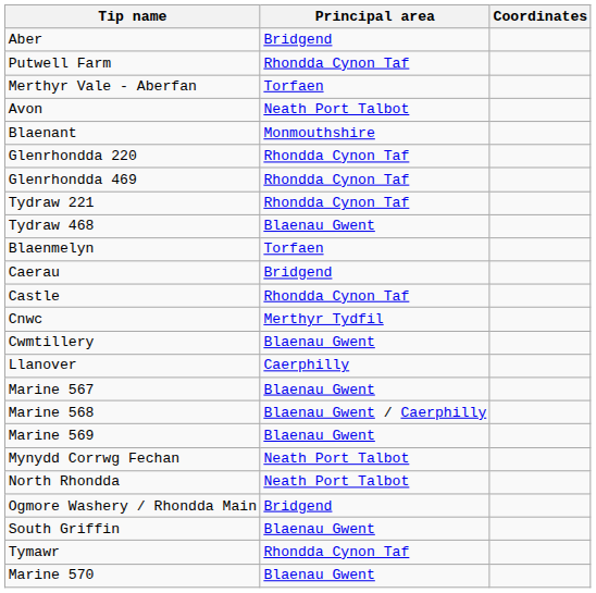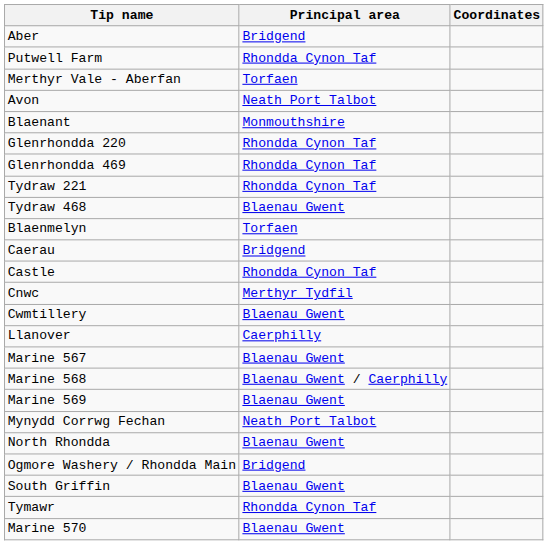 <table class="wikitable sortable">
 <tr>
 <th>Tip name</th>
 <th>Principal area</th>
 <th>Coordinates</th>
 </tr>
 <tr>
 <td>Aber</td>
 <td><a href='#'>Bridgend</a></td>
 <td></td>
 </tr>
 <tr>
 <td>Putwell Farm</td>
 <td><a href='#'>Rhondda Cynon Taf</a></td>
 <td></td>
 </tr>
 <tr>
 <td>Merthyr Vale - Aberfan</td>
 <td><a href='#'>Torfaen</a></td>
 <td></td>
 </tr>
 <tr>
 <td>Avon</td>
 <td><a href='#'>Neath Port Talbot</a></td>
 <td></td>
 </tr>
 <tr>
 <td>Blaenant</td>
 <td><a href='#'>Monmouthshire</a></td>
 <td></td>
 </tr>
 <tr>
 <td>Glenrhondda 220</td>
 <td><a href='#'>Rhondda Cynon Taf</a></td>
 <td></td>
 </tr>
 <tr>
 <td>Glenrhondda 469</td>
 <td><a href='#'>Rhondda Cynon Taf</a></td>
 <td></td>
 </tr>
 <tr>
 <td>Tydraw 221</td>
 <td><a href='#'>Rhondda Cynon Taf</a></td>
 <td></td>
 </tr>
 <tr>
 <td>Tydraw 468</td>
 <td><a href='#'>Blaenau Gwent</a></td>
 <td></td>
 </tr>
 <tr>
 <td>Blaenmelyn</td>
 <td><a href='#'>Torfaen</a></td>
 <td></td>
 </tr>
 <tr>
 <td>Caerau</td>
 <td><a href='#'>Bridgend</a></td>
 <td></td>
 </tr>
 <tr>
 <td>Castle</td>
 <td><a href='#'>Rhondda Cynon Taf</a></td>
 <td></td>
 </tr>
 <tr>
 <td>Cnwc</td>
 <td><a href='#'>Merthyr Tydfil</a></td>
 <td></td>
 </tr>
 <tr>
 <td>Cwmtillery</td>
 <td><a href='#'>Blaenau Gwent</a></td>
 <td></td>
 </tr>
 <tr>
 <td>Llanover</td>
 <td><a href='#'>Caerphilly</a></td>
 <td></td>
 </tr>
 <tr>
 <td>Marine 567</td>
 <td><a href='#'>Blaenau Gwent</a></td>
 <td></td>
 </tr>
 <tr>
 <td>Marine 568</td>
 <td><a href='#'>Blaenau Gwent</a> / <a href='#'>Caerphilly</a></td>
 <td></td>
 </tr>
 <tr>
 <td>Marine 569</td>
 <td><a href='#'>Blaenau Gwent</a></td>
 <td></td>
 </tr>
 <tr>
 <td>Mynydd Corrwg Fechan</td>
 <td><a href='#'>Neath Port Talbot</a></td>
 <td></td>
 </tr>
 <tr>
 <td>North Rhondda</td>
-<td><a href='#'>Neath Port Talbot</a></td>
+<td><a href='#'>Blaenau Gwent</a></td>
 <td></td>
 </tr>
 <tr>
 <td>Ogmore Washery / Rhondda Main</td>
 <td><a href='#'>Bridgend</a></td>
 <td></td>
 </tr>
 <tr>
 <td>South Griffin</td>
 <td><a href='#'>Blaenau Gwent</a></td>
 <td></td>
 </tr>
 <tr>
 <td>Tymawr</td>
 <td><a href='#'>Rhondda Cynon Taf</a></td>
 <td></td>
 </tr>
 <tr>
 <td>Marine 570</td>
 <td><a href='#'>Blaenau Gwent</a></td>
 <td></td>
 </tr>
 </table>
